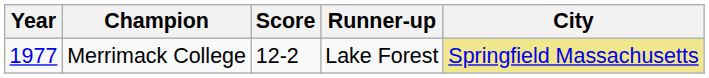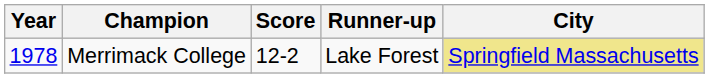 <table class="wikitable sortable">
 <tr>
 <th>Year</th>
 <th>Champion</th>
 <th>Score</th>
 <th>Runner-up</th>
 <th>City</th>
 </tr>
 <tr>
-<td><a href='#'>1977</a></td>
+<td><a href='#'>1978</a></td>
 <td>Merrimack College</td>
 <td>12-2</td>
 <td>Lake Forest</td>
 <td style="background: khaki;"><a href='#'>Springfield Massachusetts</a></td>
 </tr>
 </table>
